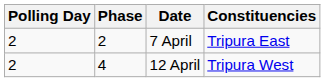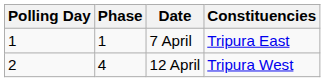 <table class="wikitable sortable">
 <tr>
 <th>Polling Day</th>
 <th>Phase</th>
 <th>Date</th>
 <th>Constituencies</th>
 </tr>
 <tr>
-<td>2</td>
-<td>2</td>
+<td>1</td>
+<td>1</td>
 <td>7 April</td>
 <td><a href='#'>Tripura East</a></td>
 </tr>
 <tr>
 <td>2</td>
 <td>4</td>
 <td>12 April</td>
 <td><a href='#'>Tripura West</a></td>
 </tr>
 </table>
